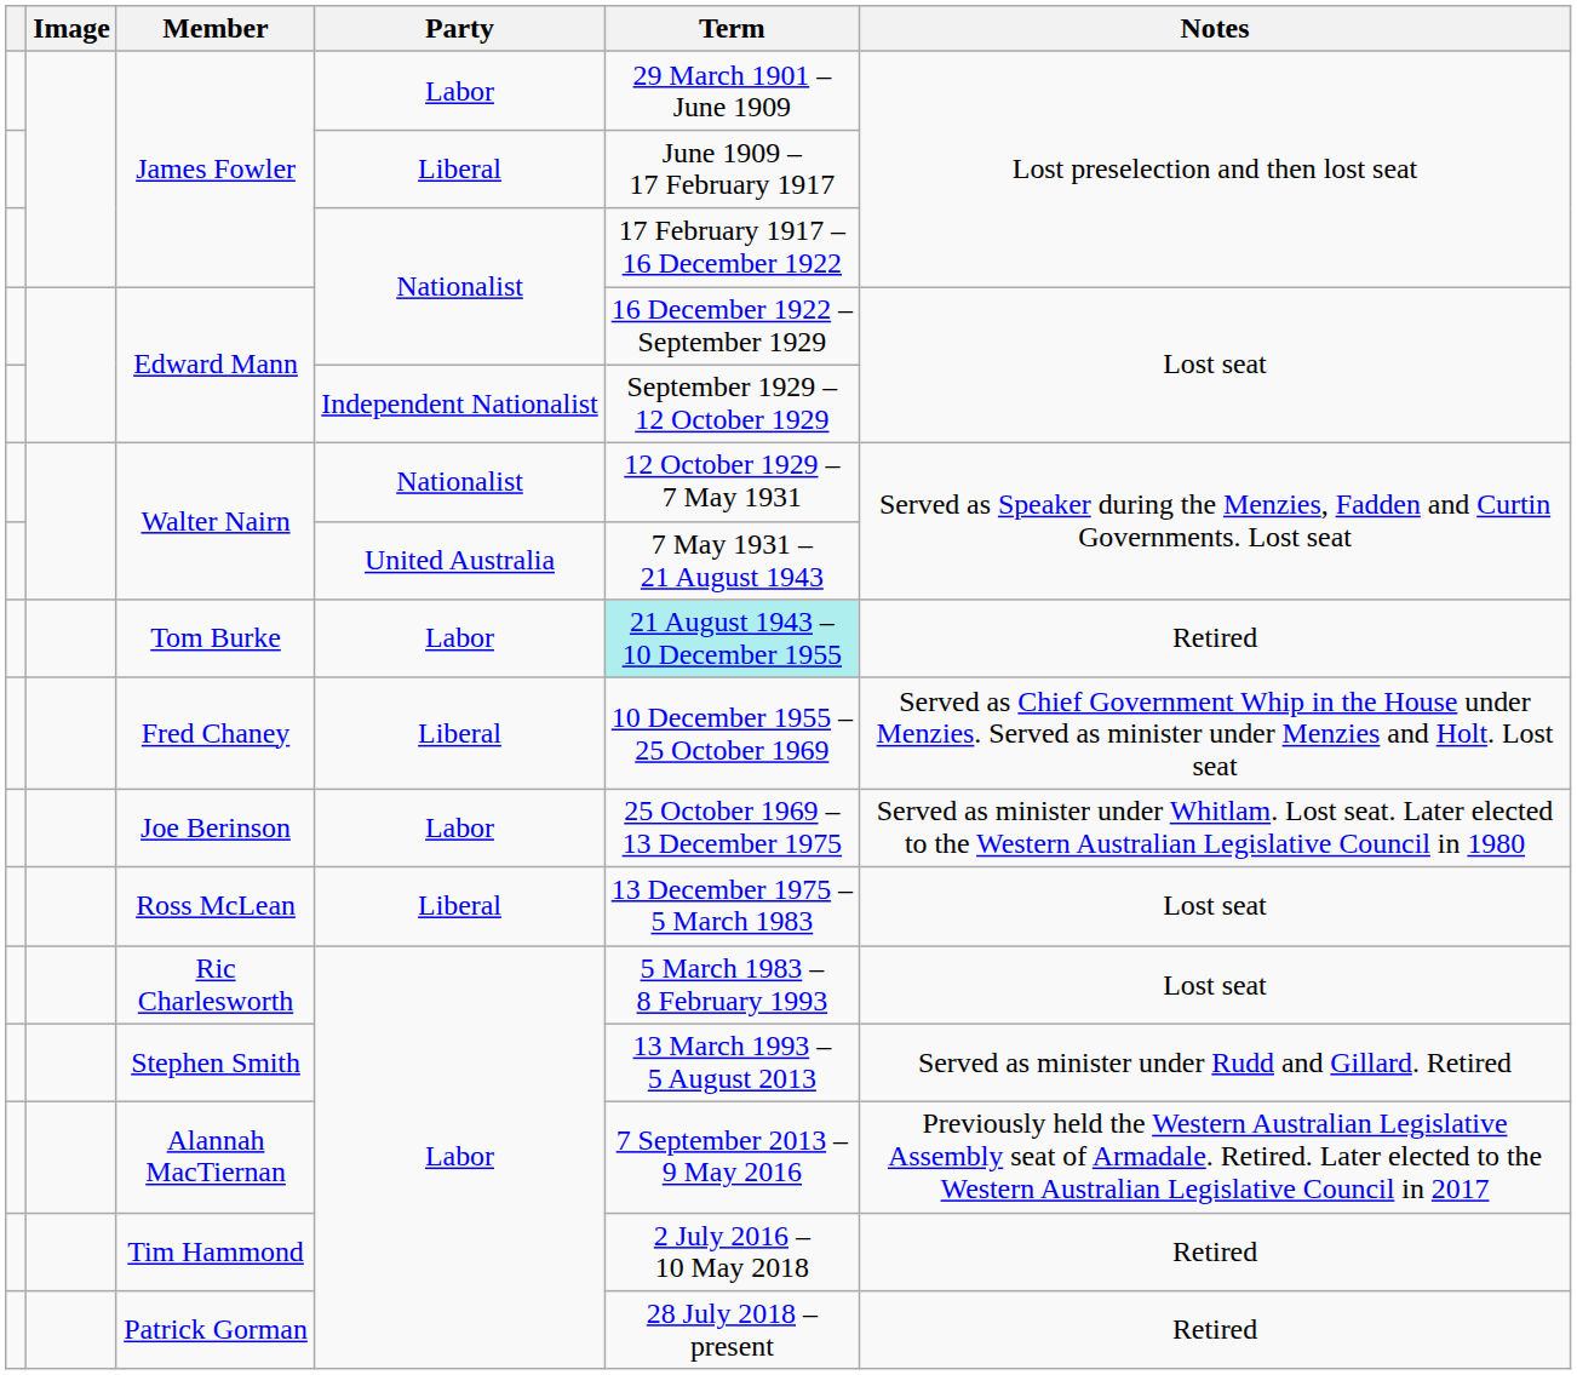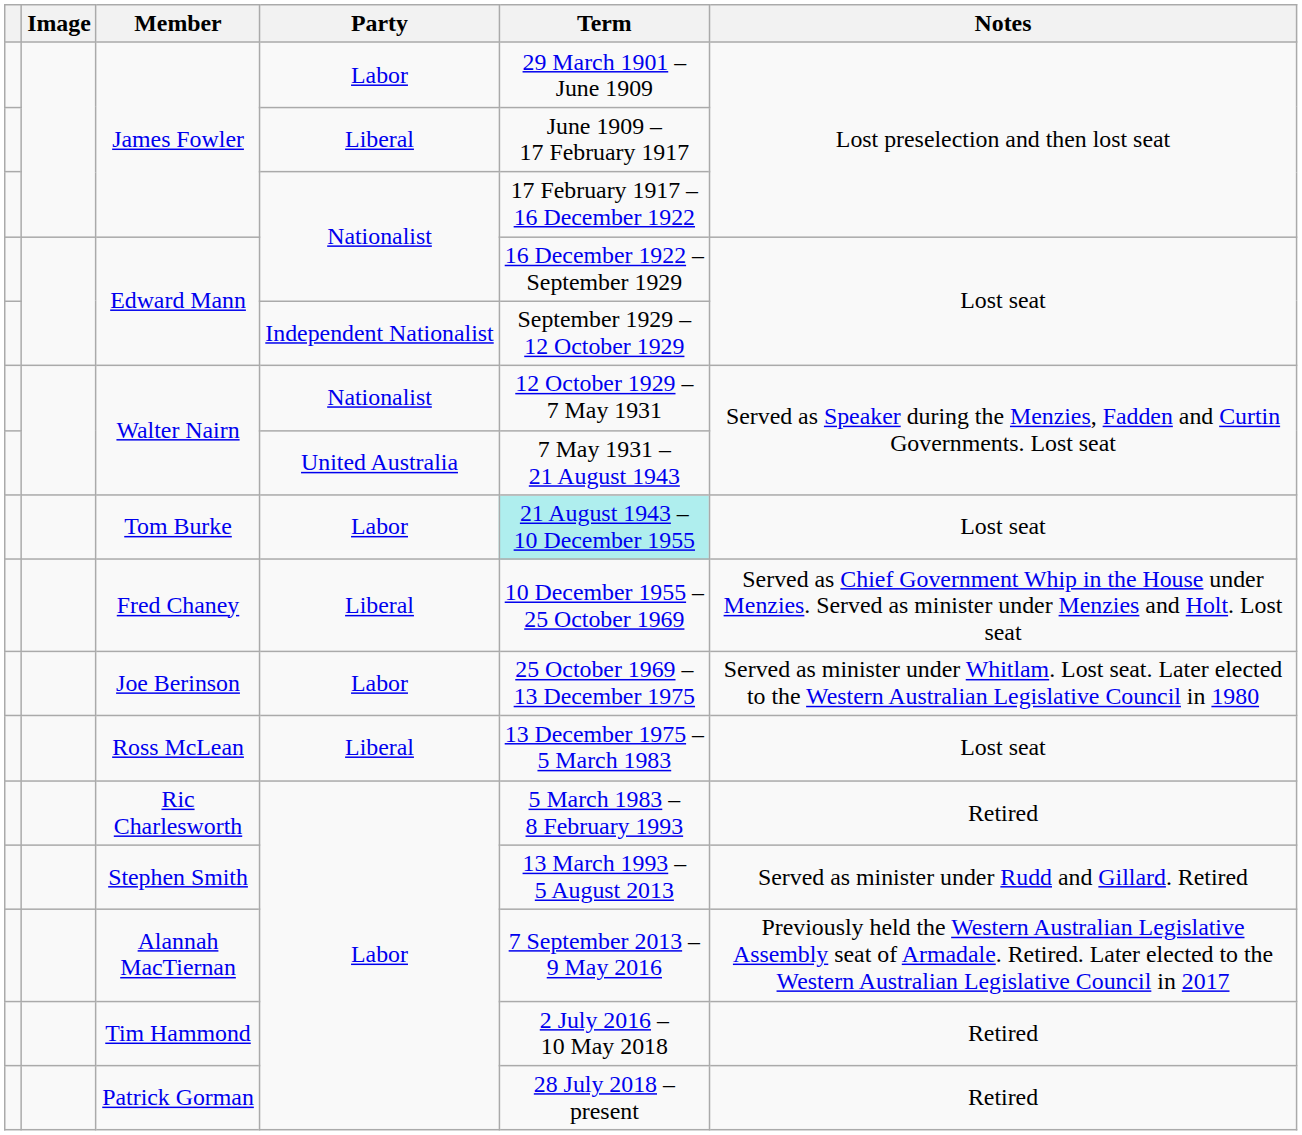 <table class=wikitable style="text-align:center">
 <tr>
 <th></th>
 <th>Image</th>
 <th>Member</th>
 <th>Party</th>
 <th>Term</th>
 <th>Notes</th>
 </tr>
 <tr>
 <td> </td>
 <td rowspan=3></td>
 <td rowspan=3><a href='#'>James Fowler</a><br></td>
 <td><a href='#'>Labor</a></td>
 <td nowrap><a href='#'>29 March 1901</a> –<br>June 1909</td>
 <td rowspan=3>Lost preselection and then lost seat</td>
 </tr>
 <tr>
 <td> </td>
 <td nowrap><a href='#'>Liberal</a></td>
 <td nowrap>June 1909 –<br>17 February 1917</td>
 </tr>
 <tr>
 <td> </td>
 <td rowspan="2"><a href='#'>Nationalist</a></td>
 <td nowrap>17 February 1917 –<br><a href='#'>16 December 1922</a></td>
 </tr>
 <tr>
 <td> </td>
 <td rowspan=2></td>
 <td rowspan=2><a href='#'>Edward Mann</a><br></td>
 <td nowrap><a href='#'>16 December 1922</a> –<br>September 1929</td>
 <td rowspan=2>Lost seat</td>
 </tr>
 <tr>
 <td> </td>
 <td nowrap><a href='#'>Independent Nationalist</a></td>
 <td nowrap>September 1929 –<br><a href='#'>12 October 1929</a></td>
 </tr>
 <tr>
 <td> </td>
 <td rowspan=2></td>
 <td rowspan=2><a href='#'>Walter Nairn</a><br></td>
 <td><a href='#'>Nationalist</a></td>
 <td nowrap><a href='#'>12 October 1929</a> –<br>7 May 1931</td>
 <td rowspan=2>Served as <a href='#'>Speaker</a> during the <a href='#'>Menzies</a>, <a href='#'>Fadden</a> and <a href='#'>Curtin</a> Governments. Lost seat</td>
 </tr>
 <tr>
 <td> </td>
 <td nowrap><a href='#'>United Australia</a></td>
 <td nowrap>7 May 1931 –<br><a href='#'>21 August 1943</a></td>
 </tr>
 <tr>
 <td> </td>
 <td></td>
 <td><a href='#'>Tom Burke</a><br></td>
 <td><a href='#'>Labor</a></td>
 <td nowrap style="background: paleturquoise;"><a href='#'>21 August 1943</a> –<br><a href='#'>10 December 1955</a></td>
-<td>Retired</td>
+<td>Lost seat</td>
 </tr>
 <tr>
 <td> </td>
 <td></td>
 <td><a href='#'>Fred Chaney</a><br></td>
 <td><a href='#'>Liberal</a></td>
 <td nowrap><a href='#'>10 December 1955</a> –<br><a href='#'>25 October 1969</a></td>
 <td>Served as <a href='#'>Chief Government Whip in the House</a> under <a href='#'>Menzies</a>. Served as minister under <a href='#'>Menzies</a> and <a href='#'>Holt</a>. Lost seat</td>
 </tr>
 <tr>
 <td> </td>
 <td></td>
 <td><a href='#'>Joe Berinson</a><br></td>
 <td><a href='#'>Labor</a></td>
 <td nowrap><a href='#'>25 October 1969</a> –<br><a href='#'>13 December 1975</a></td>
 <td>Served as minister under <a href='#'>Whitlam</a>. Lost seat. Later elected to the <a href='#'>Western Australian Legislative Council</a> in <a href='#'>1980</a></td>
 </tr>
 <tr>
 <td> </td>
 <td></td>
 <td><a href='#'>Ross McLean</a><br></td>
 <td><a href='#'>Liberal</a></td>
 <td nowrap><a href='#'>13 December 1975</a> –<br><a href='#'>5 March 1983</a></td>
 <td>Lost seat</td>
 </tr>
 <tr>
 <td> </td>
 <td></td>
 <td><a href='#'>Ric Charlesworth</a><br></td>
 <td rowspan="5"><a href='#'>Labor</a></td>
 <td nowrap><a href='#'>5 March 1983</a> –<br><a href='#'>8 February 1993</a></td>
-<td>Lost seat</td>
+<td>Retired</td>
 </tr>
 <tr>
 <td> </td>
 <td></td>
 <td><a href='#'>Stephen Smith</a><br></td>
 <td nowrap><a href='#'>13 March 1993</a> –<br><a href='#'>5 August 2013</a></td>
 <td>Served as minister under <a href='#'>Rudd</a> and <a href='#'>Gillard</a>. Retired</td>
 </tr>
 <tr>
 <td> </td>
 <td></td>
 <td><a href='#'>Alannah MacTiernan</a><br></td>
 <td nowrap><a href='#'>7 September 2013</a> –<br><a href='#'>9 May 2016</a></td>
 <td>Previously held the <a href='#'>Western Australian Legislative Assembly</a> seat of <a href='#'>Armadale</a>. Retired. Later elected to the <a href='#'>Western Australian Legislative Council</a> in <a href='#'>2017</a></td>
 </tr>
 <tr>
 <td> </td>
 <td></td>
 <td><a href='#'>Tim Hammond</a><br></td>
 <td nowrap><a href='#'>2 July 2016</a> –<br>10 May 2018</td>
 <td>Retired</td>
 </tr>
 <tr>
 <td> </td>
 <td></td>
 <td><a href='#'>Patrick Gorman</a><br></td>
 <td nowrap><a href='#'>28 July 2018</a> –<br>present</td>
 <td>Retired</td>
 </tr>
 </table>
